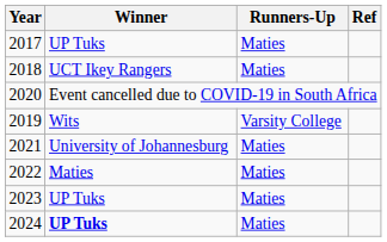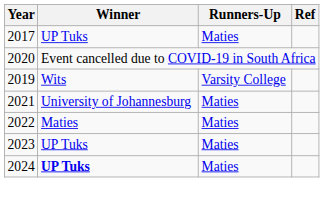 <table class="wikitable">
 <tr>
 <th>Year</th>
 <th>Winner</th>
 <th>Runners-Up</th>
 <th>Ref</th>
 </tr>
 <tr>
 <td>2017</td>
 <td><a href='#'>UP Tuks</a></td>
-<td><a href='#'>Maties</a></td>
-<td></td>
-</tr>
-<tr>
-<td>2018</td>
-<td><a href='#'>UCT Ikey Rangers</a></td>
 <td><a href='#'>Maties</a></td>
 <td></td>
 </tr>
 <tr>
 <td>2020</td>
 <td colspan="3">Event cancelled due to <a href='#'>COVID-19 in South Africa</a></td>
 </tr>
 <tr>
 <td>2019</td>
 <td><a href='#'>Wits</a></td>
 <td><a href='#'>Varsity College</a></td>
 <td></td>
 </tr>
 <tr>
 <td>2021</td>
 <td><a href='#'>University of Johannesburg</a></td>
 <td><a href='#'>Maties</a></td>
 <td></td>
 </tr>
 <tr>
 <td>2022</td>
 <td><a href='#'>Maties</a></td>
 <td><a href='#'>Maties</a></td>
 <td></td>
 </tr>
 <tr>
 <td>2023</td>
 <td><a href='#'>UP Tuks</a></td>
 <td><a href='#'>Maties</a></td>
 <td></td>
 </tr>
 <tr>
 <td>2024</td>
 <td><strong><a href='#'>UP Tuks</a></strong></td>
 <td><a href='#'>Maties</a></td>
 <td></td>
 </tr>
 </table>
